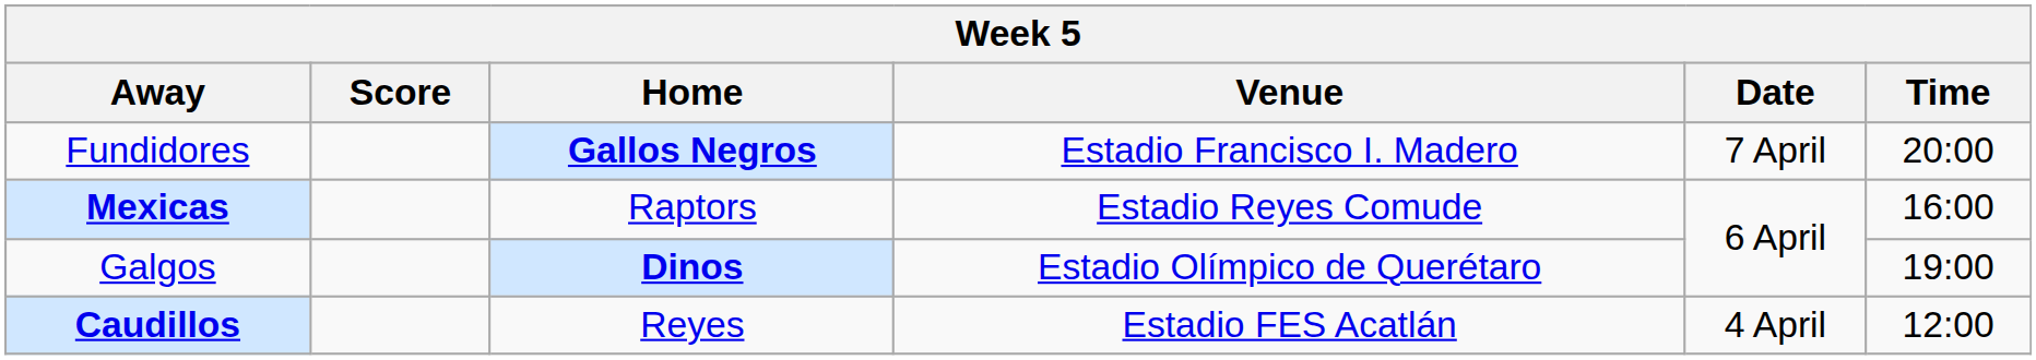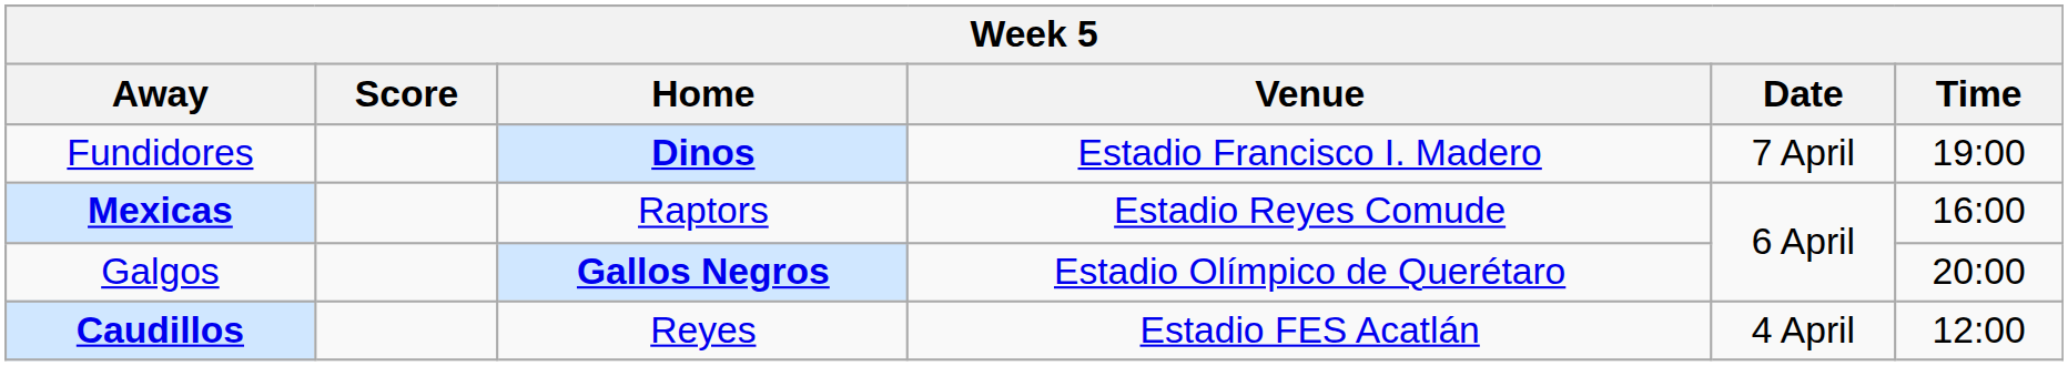 <table class="wikitable mw-collapsible mw-collapsed" style="width:100%;">
 <tr>
 <th colspan="8">Week 5</th>
 </tr>
 <tr>
 <th>Away</th>
 <th>Score</th>
 <th>Home</th>
 <th>Venue</th>
 <th>Date</th>
 <th>Time</th>
 </tr>
 <tr align="center">
 <td><a href='#'>Fundidores</a></td>
 <td></td>
-<td bgcolor="#D0E7FF"><strong><a href='#'>Gallos Negros</a></strong></td>
+<td bgcolor="#D0E7FF"><strong><a href='#'>Dinos</a></strong></td>
 <td><a href='#'>Estadio Francisco I. Madero</a></td>
 <td>7 April</td>
-<td>20:00</td>
+<td>19:00</td>
 </tr>
 <tr align="center">
 <td bgcolor="#D0E7FF"><strong><a href='#'>Mexicas</a></strong></td>
 <td></td>
 <td><a href='#'>Raptors</a></td>
 <td><a href='#'>Estadio Reyes Comude</a></td>
 <td rowspan=2>6 April</td>
 <td>16:00</td>
 </tr>
 <tr align="center">
 <td><a href='#'>Galgos</a></td>
 <td></td>
-<td bgcolor="#D0E7FF"><strong><a href='#'>Dinos</a></strong></td>
+<td bgcolor="#D0E7FF"><strong><a href='#'>Gallos Negros</a></strong></td>
 <td><a href='#'>Estadio Olímpico de Querétaro</a></td>
-<td>19:00</td>
+<td>20:00</td>
 </tr>
 <tr align="center">
 <td bgcolor="#D0E7FF"><strong><a href='#'>Caudillos</a></strong></td>
 <td></td>
 <td><a href='#'>Reyes</a></td>
 <td><a href='#'>Estadio FES Acatlán</a></td>
 <td>4 April</td>
 <td>12:00</td>
 </tr>
 </table>
